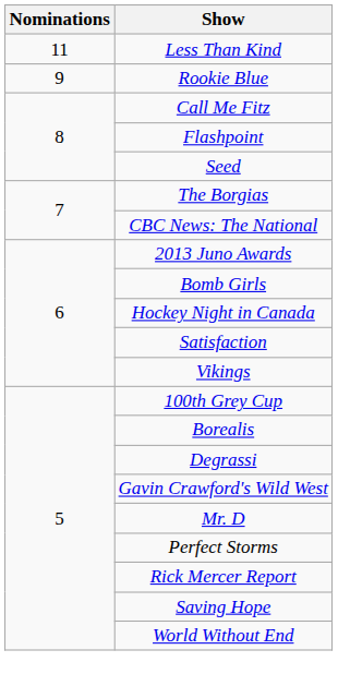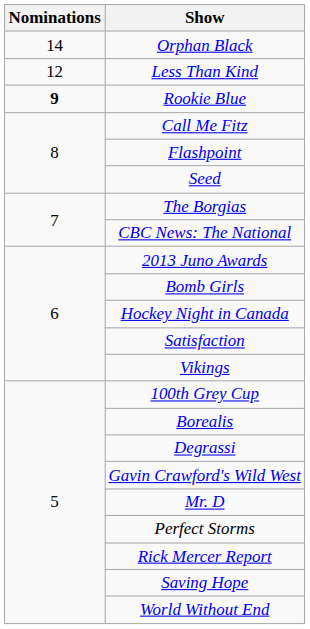 <table class="wikitable" rowspan="2" style="text-align:center">
 <tr>
 <th scope="col">Nominations</th>
 <th scope="col">Show</th>
 </tr>
 <tr>
-<td>11</td>
+<td>14</td>
+<td><em><a href='#'>Orphan Black</a></em></td>
+</tr>
+<tr>
+<td>12</td>
 <td><em><a href='#'>Less Than Kind</a></em></td>
 </tr>
 <tr>
-<td>9</td>
+<td><strong>9</strong></td>
 <td><em><a href='#'>Rookie Blue</a></em></td>
 </tr>
 <tr>
 <td rowspan=3 style="text-align:center;">8</td>
 <td><em><a href='#'>Call Me Fitz</a></em></td>
 </tr>
 <tr>
 <td><em><a href='#'>Flashpoint</a></em></td>
 </tr>
 <tr>
 <td><em><a href='#'>Seed</a></em></td>
 </tr>
 <tr>
 <td rowspan=2 style="text-align:center;">7</td>
 <td><em><a href='#'>The Borgias</a></em></td>
 </tr>
 <tr>
 <td><em><a href='#'>CBC News: The National</a></em></td>
 </tr>
 <tr>
 <td rowspan=5 style="text-align:center;">6</td>
 <td><em><a href='#'>2013 Juno Awards</a></em></td>
 </tr>
 <tr>
 <td><em><a href='#'>Bomb Girls</a></em></td>
 </tr>
 <tr>
 <td><em><a href='#'>Hockey Night in Canada</a></em></td>
 </tr>
 <tr>
 <td><em><a href='#'>Satisfaction</a></em></td>
 </tr>
 <tr>
 <td><em><a href='#'>Vikings</a></em></td>
 </tr>
 <tr>
 <td rowspan=9 style="text-align:center;">5</td>
 <td><em><a href='#'>100th Grey Cup</a></em></td>
 </tr>
 <tr>
 <td><em><a href='#'>Borealis</a></em></td>
 </tr>
 <tr>
 <td><em><a href='#'>Degrassi</a></em></td>
 </tr>
 <tr>
 <td><em><a href='#'>Gavin Crawford's Wild West</a></em></td>
 </tr>
 <tr>
 <td><em><a href='#'>Mr. D</a></em></td>
 </tr>
 <tr>
 <td><em>Perfect Storms</em></td>
 </tr>
 <tr>
 <td><em><a href='#'>Rick Mercer Report</a></em></td>
 </tr>
 <tr>
 <td><em><a href='#'>Saving Hope</a></em></td>
 </tr>
 <tr>
 <td><em><a href='#'>World Without End</a></em></td>
 </tr>
 </table>
